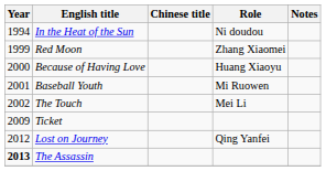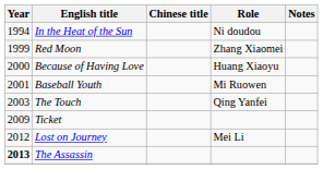 <table class="wikitable">
 <tr>
 <th>Year</th>
 <th>English title</th>
 <th>Chinese title</th>
 <th>Role</th>
 <th>Notes</th>
 </tr>
 <tr>
 <td>1994</td>
 <td><em><a href='#'>In the Heat of the Sun</a></em></td>
 <td></td>
 <td>Ni doudou</td>
 <td></td>
 </tr>
 <tr>
 <td>1999</td>
 <td><em>Red Moon</em></td>
 <td></td>
 <td>Zhang Xiaomei</td>
 <td></td>
 </tr>
 <tr>
 <td>2000</td>
 <td><em>Because of Having Love</em></td>
 <td></td>
 <td>Huang Xiaoyu</td>
 <td></td>
 </tr>
 <tr>
 <td>2001</td>
 <td><em>Baseball Youth</em></td>
 <td></td>
 <td>Mi Ruowen</td>
 <td></td>
 </tr>
 <tr>
-<td>2002</td>
+<td>2003</td>
 <td><em>The Touch</em></td>
 <td></td>
-<td>Mei Li</td>
+<td>Qing Yanfei</td>
 <td></td>
 </tr>
 <tr>
 <td>2009</td>
 <td><em>Ticket</em></td>
 <td></td>
 <td></td>
 <td></td>
 </tr>
 <tr>
 <td>2012</td>
 <td><em><a href='#'>Lost on Journey</a></em></td>
 <td></td>
-<td>Qing Yanfei</td>
+<td>Mei Li</td>
 <td></td>
 </tr>
 <tr>
 <td><strong>2013</strong></td>
 <td><em><a href='#'>The Assassin</a></em></td>
 <td></td>
 <td></td>
 <td></td>
 </tr>
 <tr>
 </tr>
 </table>
